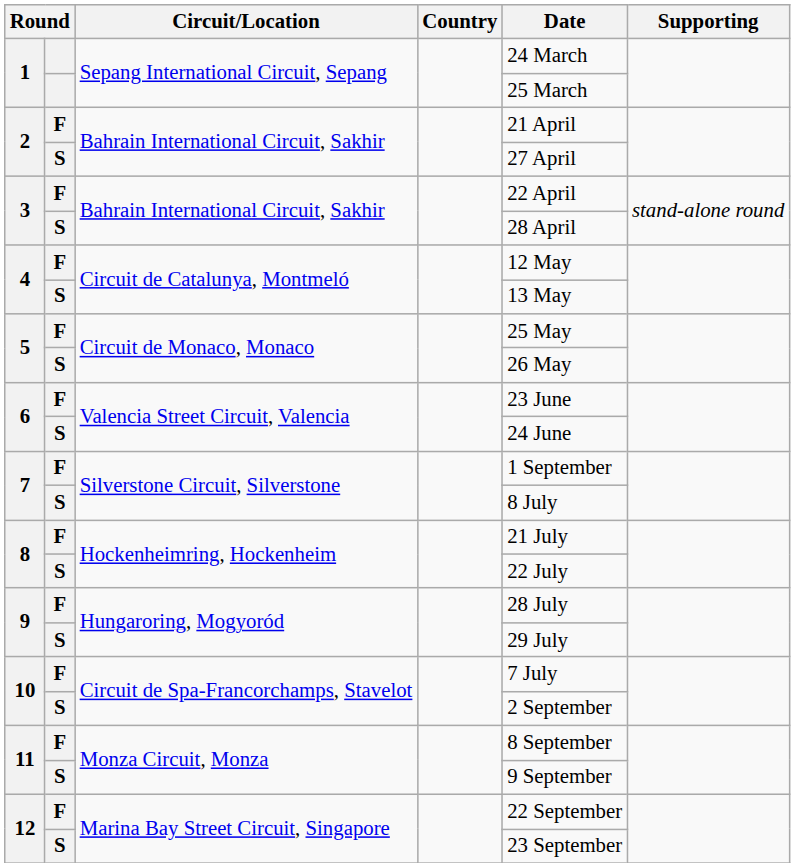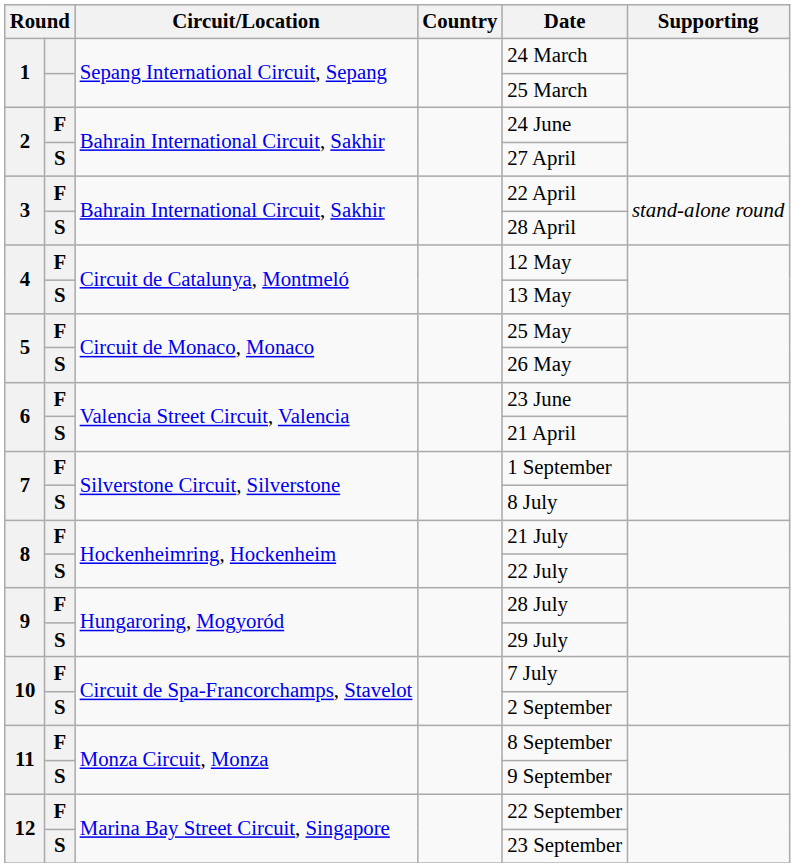 <table class="wikitable" style="font-size: 85%;">
 <tr>
 <th colspan=2>Round</th>
 <th>Circuit/Location</th>
 <th>Country</th>
 <th>Date</th>
 <th>Supporting</th>
 </tr>
 <tr>
 <th rowspan=2>1</th>
 <th></th>
 <td rowspan=2><a href='#'>Sepang International Circuit</a>, <a href='#'>Sepang</a></td>
 <td rowspan=2></td>
 <td>24 March</td>
 <td rowspan=2><em></em></td>
 </tr>
 <tr>
 <th></th>
 <td>25 March</td>
 </tr>
 <tr>
 <th rowspan=2>2</th>
 <th>F</th>
 <td rowspan=2><a href='#'>Bahrain International Circuit</a>, <a href='#'>Sakhir</a></td>
 <td rowspan=2></td>
-<td>21 April</td>
+<td>24 June</td>
 <td rowspan=2><em></em></td>
 </tr>
 <tr>
 <th>S</th>
 <td>27 April</td>
 </tr>
 <tr>
 <th rowspan=2>3</th>
 <th>F</th>
 <td rowspan=2><a href='#'>Bahrain International Circuit</a>, <a href='#'>Sakhir</a></td>
 <td rowspan=2></td>
 <td>22 April</td>
 <td rowspan=2><em>stand-alone round</em></td>
 </tr>
 <tr>
 <th>S</th>
 <td>28 April</td>
 </tr>
 <tr>
 <th rowspan=2>4</th>
 <th>F</th>
 <td rowspan=2><a href='#'>Circuit de Catalunya</a>, <a href='#'>Montmeló</a></td>
 <td rowspan=2></td>
 <td>12 May</td>
 <td rowspan=2><em></em></td>
 </tr>
 <tr>
 <th>S</th>
 <td>13 May</td>
 </tr>
 <tr>
 <th rowspan=2>5</th>
 <th>F</th>
 <td rowspan=2><a href='#'>Circuit de Monaco</a>, <a href='#'>Monaco</a></td>
 <td rowspan=2></td>
 <td>25 May</td>
 <td rowspan=2><em></em></td>
 </tr>
 <tr>
 <th>S</th>
 <td>26 May</td>
 </tr>
 <tr>
 <th rowspan=2>6</th>
 <th>F</th>
 <td rowspan=2><a href='#'>Valencia Street Circuit</a>, <a href='#'>Valencia</a></td>
 <td rowspan=2></td>
 <td>23 June</td>
 <td rowspan=2><em></em></td>
 </tr>
 <tr>
 <th>S</th>
-<td>24 June</td>
+<td>21 April</td>
 </tr>
 <tr>
 <th rowspan=2>7</th>
 <th>F</th>
 <td rowspan=2><a href='#'>Silverstone Circuit</a>, <a href='#'>Silverstone</a></td>
 <td rowspan=2></td>
 <td>1 September</td>
 <td rowspan=2><em></em></td>
 </tr>
 <tr>
 <th>S</th>
 <td>8 July</td>
 </tr>
 <tr>
 <th rowspan=2>8</th>
 <th>F</th>
 <td rowspan=2><a href='#'>Hockenheimring</a>, <a href='#'>Hockenheim</a></td>
 <td rowspan=2></td>
 <td>21 July</td>
 <td rowspan=2><em></em></td>
 </tr>
 <tr>
 <th>S</th>
 <td>22 July</td>
 </tr>
 <tr>
 <th rowspan=2>9</th>
 <th>F</th>
 <td rowspan=2><a href='#'>Hungaroring</a>, <a href='#'>Mogyoród</a></td>
 <td rowspan=2></td>
 <td>28 July</td>
 <td rowspan=2><em></em></td>
 </tr>
 <tr>
 <th>S</th>
 <td>29 July</td>
 </tr>
 <tr>
 <th rowspan=2>10</th>
 <th>F</th>
 <td rowspan=2><a href='#'>Circuit de Spa-Francorchamps</a>, <a href='#'>Stavelot</a></td>
 <td rowspan=2></td>
 <td>7 July</td>
 <td rowspan=2><em></em></td>
 </tr>
 <tr>
 <th>S</th>
 <td>2 September</td>
 </tr>
 <tr>
 <th rowspan=2>11</th>
 <th>F</th>
 <td rowspan=2><a href='#'>Monza Circuit</a>, <a href='#'>Monza</a></td>
 <td rowspan=2></td>
 <td>8 September</td>
 <td rowspan=2><em></em></td>
 </tr>
 <tr>
 <th>S</th>
 <td>9 September</td>
 </tr>
 <tr>
 <th rowspan=2>12</th>
 <th>F</th>
 <td rowspan=2><a href='#'>Marina Bay Street Circuit</a>, <a href='#'>Singapore</a></td>
 <td rowspan=2></td>
 <td>22 September</td>
 <td rowspan=2><em></em></td>
 </tr>
 <tr>
 <th>S</th>
 <td>23 September</td>
 </tr>
 </table>
